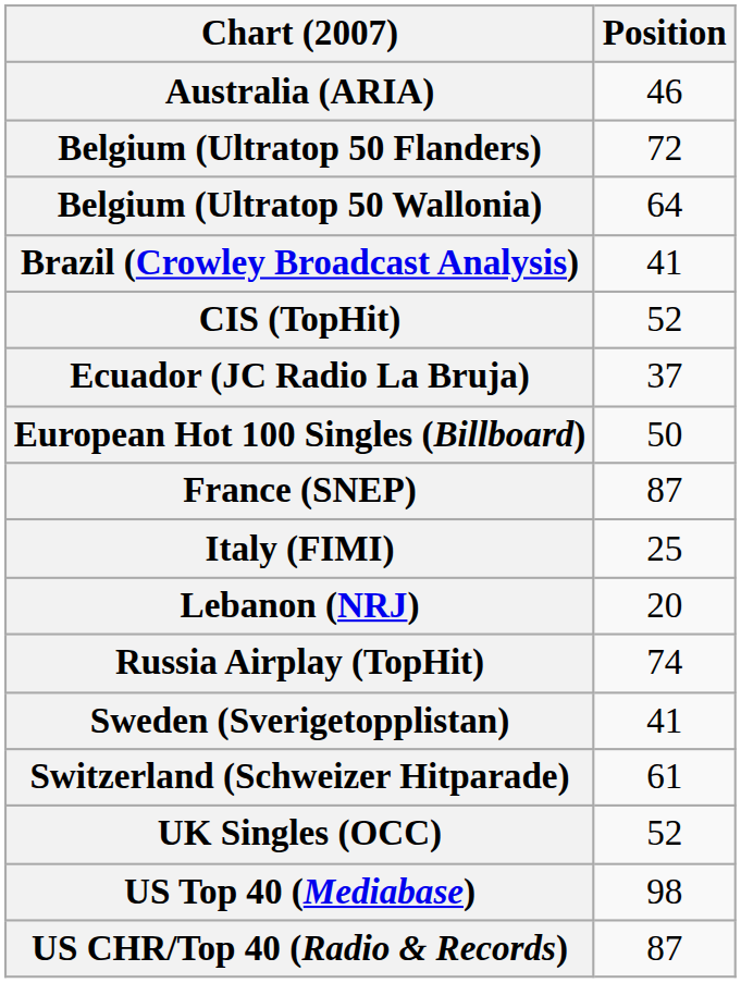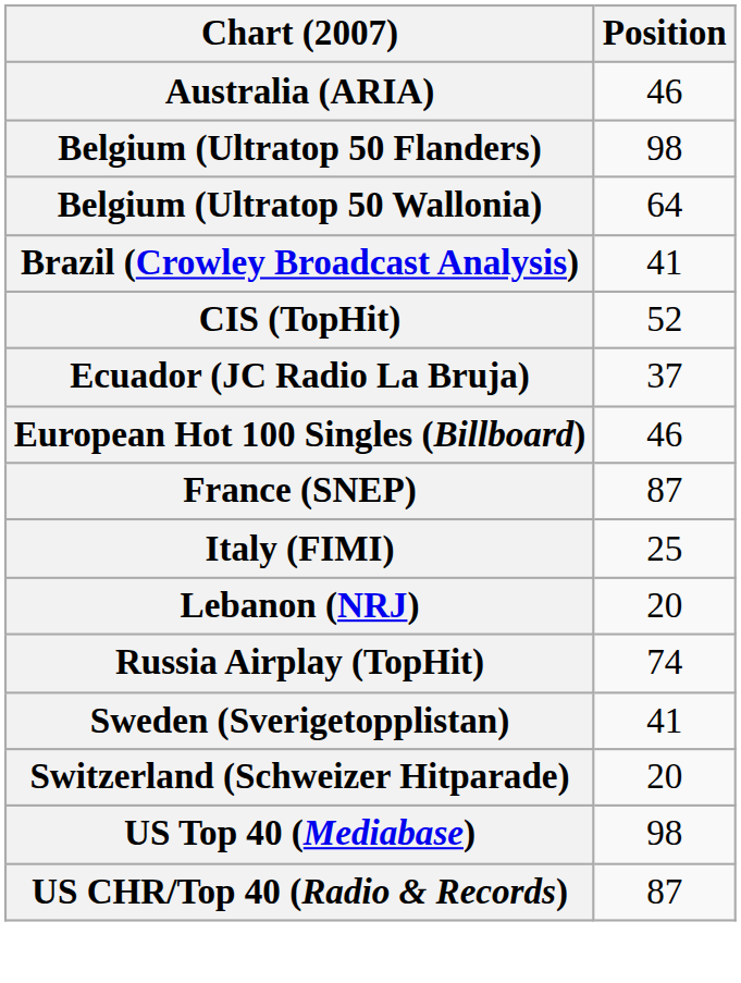 <table class="wikitable sortable plainrowheaders" style="text-align:center">
 <tr>
 <th scope="col">Chart (2007)</th>
 <th scope="col">Position</th>
 </tr>
 <tr>
 <th scope="row">Australia (ARIA)</th>
 <td>46</td>
 </tr>
 <tr>
 <th scope="row">Belgium (Ultratop 50 Flanders)</th>
-<td>72</td>
+<td>98</td>
 </tr>
 <tr>
 <th scope="row">Belgium (Ultratop 50 Wallonia)</th>
 <td>64</td>
 </tr>
 <tr>
 <th scope="row">Brazil (<a href='#'>Crowley Broadcast Analysis</a>)</th>
 <td>41</td>
 </tr>
 <tr>
 <th scope="row">CIS (TopHit)</th>
 <td>52</td>
 </tr>
 <tr>
 <th scope="row">Ecuador (JC Radio La Bruja)</th>
 <td>37</td>
 </tr>
 <tr>
 <th scope="row">European Hot 100 Singles (<em>Billboard</em>)</th>
-<td>50</td>
+<td>46</td>
 </tr>
 <tr>
 <th scope="row">France (SNEP)</th>
 <td>87</td>
 </tr>
 <tr>
 <th scope="row">Italy (FIMI)</th>
 <td>25</td>
 </tr>
 <tr>
 <th scope="row">Lebanon (<a href='#'>NRJ</a>)</th>
 <td>20</td>
 </tr>
 <tr>
 <th scope="row">Russia Airplay (TopHit)</th>
 <td>74</td>
 </tr>
 <tr>
 <th scope="row">Sweden (Sverigetopplistan)</th>
 <td>41</td>
 </tr>
 <tr>
 <th scope="row">Switzerland (Schweizer Hitparade)</th>
-<td>61</td>
-</tr>
-<tr>
-<th scope="row">UK Singles (OCC)</th>
-<td>52</td>
+<td>20</td>
 </tr>
 <tr>
 <th scope="row">US Top 40 (<em><a href='#'>Mediabase</a></em>)</th>
 <td>98</td>
 </tr>
 <tr>
 <th scope="row">US CHR/Top 40 (<em>Radio & Records</em>)</th>
 <td>87</td>
 </tr>
 </table>
